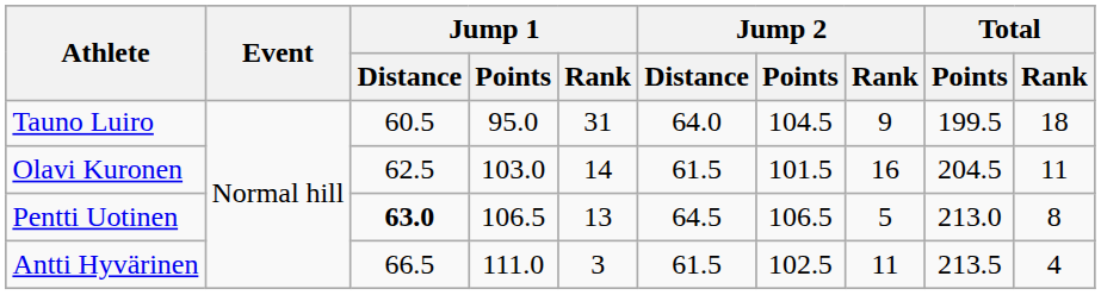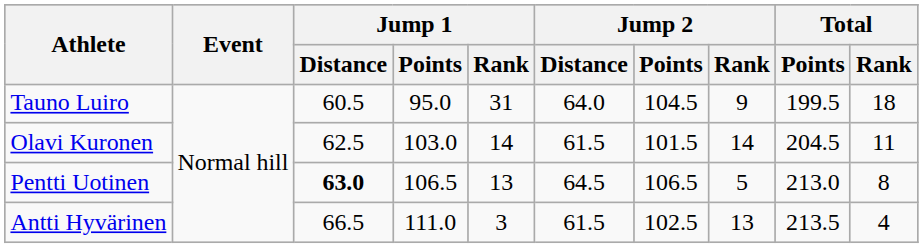 <table class="wikitable" style="font-size:90%">
 <tr>
 <th rowspan="2">Athlete</th>
 <th rowspan="2">Event</th>
 <th colspan="3">Jump 1</th>
 <th colspan="3">Jump 2</th>
 <th colspan="2">Total</th>
 </tr>
 <tr>
 <th>Distance</th>
 <th>Points</th>
 <th>Rank</th>
 <th>Distance</th>
 <th>Points</th>
 <th>Rank</th>
 <th>Points</th>
 <th>Rank</th>
 </tr>
 <tr>
 <td><a href='#'>Tauno Luiro</a></td>
 <td rowspan="4">Normal hill</td>
 <td align="center">60.5</td>
 <td align="center">95.0</td>
 <td align="center">31</td>
 <td align="center">64.0</td>
 <td align="center">104.5</td>
 <td align="center">9</td>
 <td align="center">199.5</td>
 <td align="center">18</td>
 </tr>
 <tr>
 <td><a href='#'>Olavi Kuronen</a></td>
 <td align="center">62.5</td>
 <td align="center">103.0</td>
 <td align="center">14</td>
 <td align="center">61.5</td>
 <td align="center">101.5</td>
-<td align="center">16</td>
+<td align="center">14</td>
 <td align="center">204.5</td>
 <td align="center">11</td>
 </tr>
 <tr>
 <td><a href='#'>Pentti Uotinen</a></td>
 <td align="center"><strong>63.0</strong></td>
 <td align="center">106.5</td>
 <td align="center">13</td>
 <td align="center">64.5</td>
 <td align="center">106.5</td>
 <td align="center">5</td>
 <td align="center">213.0</td>
 <td align="center">8</td>
 </tr>
 <tr>
 <td><a href='#'>Antti Hyvärinen</a></td>
 <td align="center">66.5</td>
 <td align="center">111.0</td>
 <td align="center">3</td>
 <td align="center">61.5</td>
 <td align="center">102.5</td>
-<td align="center">11</td>
+<td align="center">13</td>
 <td align="center">213.5</td>
 <td align="center">4</td>
 </tr>
 </table>
